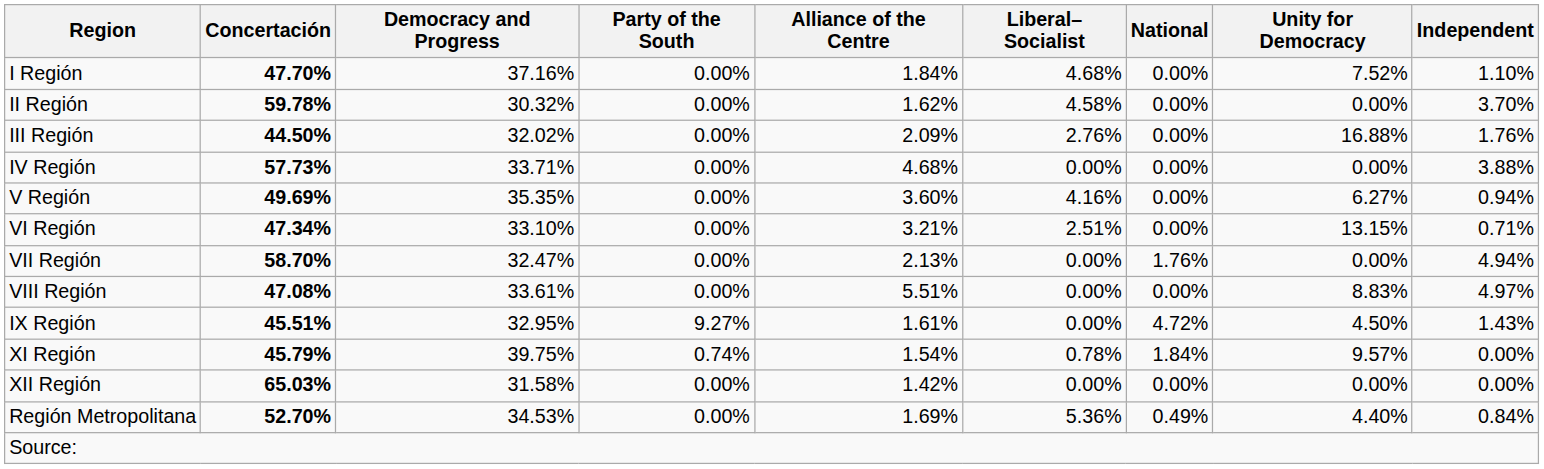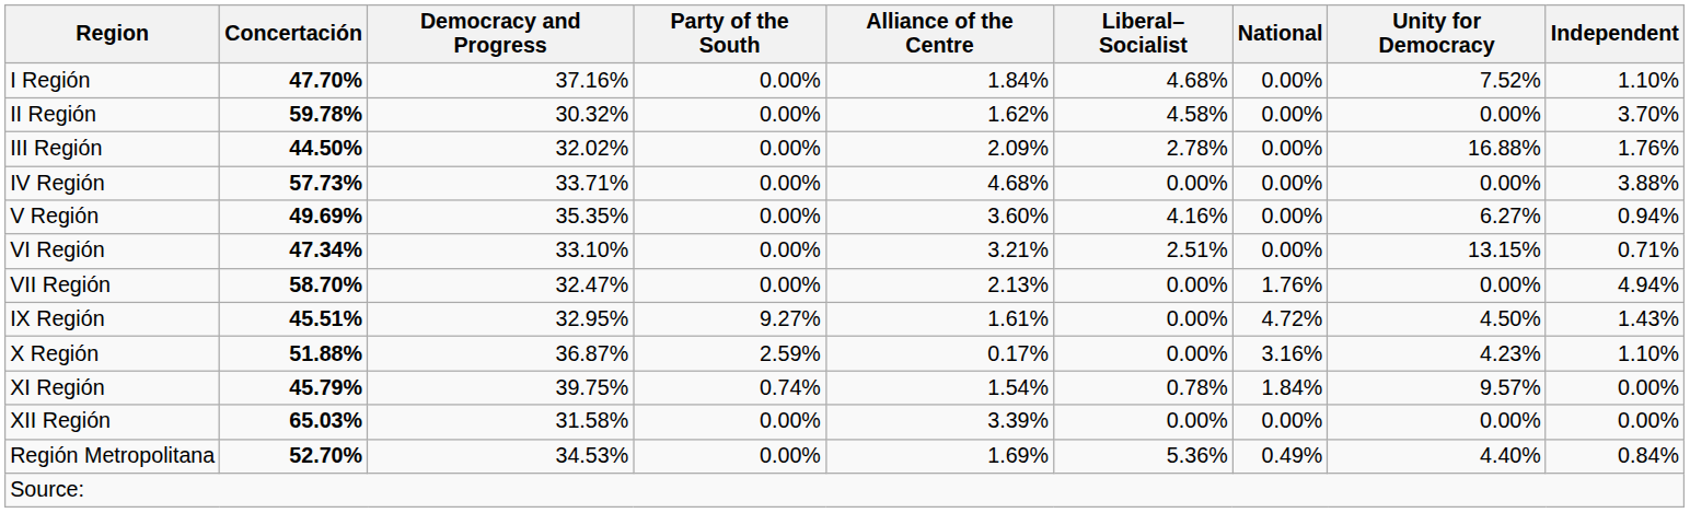 <table class="wikitable sortable" style="text-align:right">
 <tr>
 <th>Region</th>
 <th>Concertación</th>
 <th>Democracy and Progress</th>
 <th>Party of the South</th>
 <th>Alliance of the Centre</th>
 <th>Liberal–Socialist</th>
 <th>National</th>
 <th>Unity for Democracy</th>
 <th>Independent</th>
 </tr>
 <tr>
 <td align=left>I Región</td>
 <td><strong>47.70%</strong></td>
 <td>37.16%</td>
 <td>0.00%</td>
 <td>1.84%</td>
 <td>4.68%</td>
 <td>0.00%</td>
 <td>7.52%</td>
 <td>1.10%</td>
 </tr>
 <tr>
 <td align=left>II Región</td>
 <td><strong>59.78%</strong></td>
 <td>30.32%</td>
 <td>0.00%</td>
 <td>1.62%</td>
 <td>4.58%</td>
 <td>0.00%</td>
 <td>0.00%</td>
 <td>3.70%</td>
 </tr>
 <tr>
 <td align=left>III Región</td>
 <td><strong>44.50%</strong></td>
 <td>32.02%</td>
 <td>0.00%</td>
 <td>2.09%</td>
-<td>2.76%</td>
+<td>2.78%</td>
 <td>0.00%</td>
 <td>16.88%</td>
 <td>1.76%</td>
 </tr>
 <tr>
 <td align=left>IV Región</td>
 <td><strong>57.73%</strong></td>
 <td>33.71%</td>
 <td>0.00%</td>
 <td>4.68%</td>
 <td>0.00%</td>
 <td>0.00%</td>
 <td>0.00%</td>
 <td>3.88%</td>
 </tr>
 <tr>
 <td align=left>V Región</td>
 <td><strong>49.69%</strong></td>
 <td>35.35%</td>
 <td>0.00%</td>
 <td>3.60%</td>
 <td>4.16%</td>
 <td>0.00%</td>
 <td>6.27%</td>
 <td>0.94%</td>
 </tr>
 <tr>
 <td align=left>VI Región</td>
 <td><strong>47.34%</strong></td>
 <td>33.10%</td>
 <td>0.00%</td>
 <td>3.21%</td>
 <td>2.51%</td>
 <td>0.00%</td>
 <td>13.15%</td>
 <td>0.71%</td>
 </tr>
 <tr>
 <td align=left>VII Región</td>
 <td><strong>58.70%</strong></td>
 <td>32.47%</td>
 <td>0.00%</td>
 <td>2.13%</td>
 <td>0.00%</td>
 <td>1.76%</td>
 <td>0.00%</td>
 <td>4.94%</td>
 </tr>
 <tr>
-<td align=left>VIII Región</td>
-<td><strong>47.08%</strong></td>
-<td>33.61%</td>
-<td>0.00%</td>
-<td>5.51%</td>
-<td>0.00%</td>
-<td>0.00%</td>
-<td>8.83%</td>
-<td>4.97%</td>
-</tr>
-<tr>
 <td align=left>IX Región</td>
 <td><strong>45.51%</strong></td>
 <td>32.95%</td>
 <td>9.27%</td>
 <td>1.61%</td>
 <td>0.00%</td>
 <td>4.72%</td>
 <td>4.50%</td>
 <td>1.43%</td>
+</tr>
+<tr>
+<td align=left>X Región</td>
+<td><strong>51.88%</strong></td>
+<td>36.87%</td>
+<td>2.59%</td>
+<td>0.17%</td>
+<td>0.00%</td>
+<td>3.16%</td>
+<td>4.23%</td>
+<td>1.10%</td>
 </tr>
 <tr>
 <td align=left>XI Región</td>
 <td><strong>45.79%</strong></td>
 <td>39.75%</td>
 <td>0.74%</td>
 <td>1.54%</td>
 <td>0.78%</td>
 <td>1.84%</td>
 <td>9.57%</td>
 <td>0.00%</td>
 </tr>
 <tr>
 <td align=left>XII Región</td>
 <td><strong>65.03%</strong></td>
 <td>31.58%</td>
 <td>0.00%</td>
-<td>1.42%</td>
+<td>3.39%</td>
 <td>0.00%</td>
 <td>0.00%</td>
 <td>0.00%</td>
 <td>0.00%</td>
 </tr>
 <tr>
 <td align=left>Región Metropolitana</td>
 <td><strong>52.70%</strong></td>
 <td>34.53%</td>
 <td>0.00%</td>
 <td>1.69%</td>
 <td>5.36%</td>
 <td>0.49%</td>
 <td>4.40%</td>
 <td>0.84%</td>
 </tr>
 <tr class=sortbottom>
 <td align=left colspan="9">Source: </td>
 </tr>
 </table>
